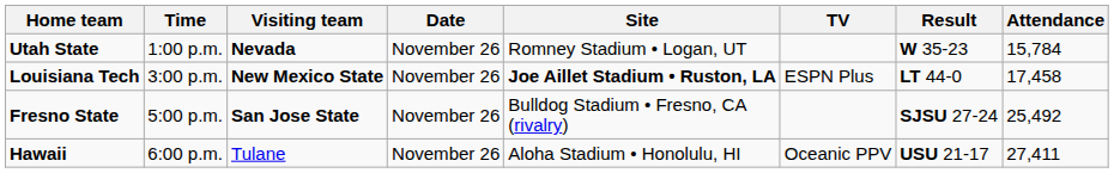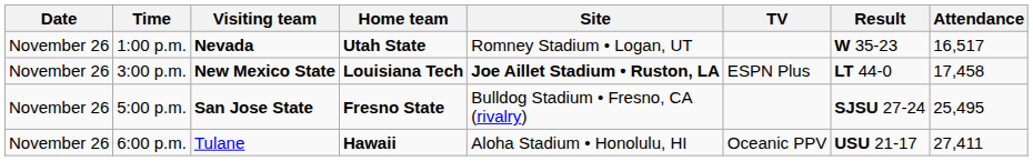 <table class="wikitable" style="font-size:95%;">
 <tr>
-<th>Home team</th>
+<th>Date</th>
 <th>Time</th>
 <th>Visiting team</th>
-<th>Date</th>
+<th>Home team</th>
 <th>Site</th>
 <th>TV</th>
 <th>Result</th>
 <th>Attendance</th>
 </tr>
 <tr style=>
-<td><strong>Utah State</strong></td>
+<td>November 26</td>
 <td>1:00 p.m.</td>
 <td><strong>Nevada</strong></td>
-<td>November 26</td>
+<td><strong>Utah State</strong></td>
 <td>Romney Stadium • Logan, UT</td>
 <td></td>
 <td><strong>W</strong> 35-23</td>
-<td>15,784</td>
+<td>16,517</td>
 </tr>
 <tr style=>
-<td><strong>Louisiana Tech</strong></td>
+<td>November 26</td>
 <td>3:00 p.m.</td>
 <td><strong>New Mexico State</strong></td>
-<td>November 26</td>
+<td><strong>Louisiana Tech</strong></td>
 <td><strong>Joe Aillet Stadium • Ruston, LA</strong></td>
 <td>ESPN Plus</td>
 <td><strong>LT</strong> 44-0</td>
 <td>17,458</td>
 </tr>
 <tr style=>
-<td><strong>Fresno State</strong></td>
+<td>November 26</td>
 <td>5:00 p.m.</td>
 <td><strong>San Jose State</strong></td>
-<td>November 26</td>
+<td><strong>Fresno State</strong></td>
 <td>Bulldog Stadium • Fresno, CA<br>(<a href='#'>rivalry</a>)</td>
 <td></td>
 <td><strong>SJSU</strong> 27-24</td>
-<td>25,492</td>
+<td>25,495</td>
 </tr>
 <tr style=>
-<td><strong>Hawaii</strong></td>
+<td>November 26</td>
 <td>6:00 p.m.</td>
 <td><a href='#'>Tulane</a></td>
-<td>November 26</td>
+<td><strong>Hawaii</strong></td>
 <td>Aloha Stadium • Honolulu, HI</td>
 <td>Oceanic PPV</td>
 <td><strong>USU</strong> 21-17</td>
 <td>27,411</td>
 </tr>
 </table>
